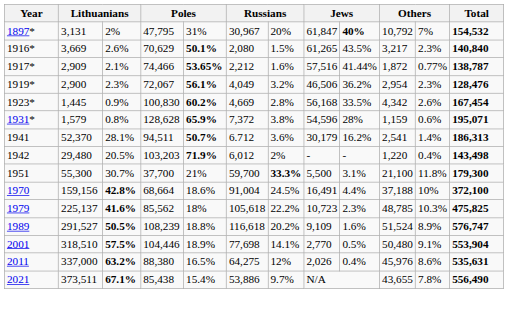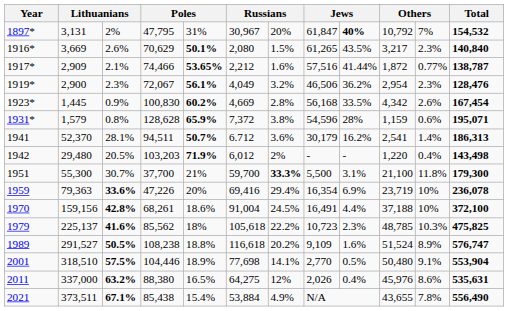 <table class="wikitable">
 <tr>
 <th scope="col" style="width:70px;">Year</th>
 <th colspan="2" scope="col" style="width:110px;">Lithuanians</th>
 <th colspan="2" scope="col" style="width:115px;">Poles</th>
 <th colspan="2" scope="col" style="width:100px;">Russians</th>
 <th colspan="2" scope="col" style="width:90px;">Jews</th>
 <th colspan="2" scope="col" style="width:90px;">Others</th>
 <th scope="col" style="width:70px;">Total</th>
 </tr>
 <tr>
 <td style="text-align:left;"><a href='#'>1897</a>*</td>
 <td>3,131</td>
 <td>2%</td>
 <td>47,795</td>
 <td>31%</td>
 <td>30,967</td>
 <td>20%</td>
 <td>61,847</td>
 <td><strong>40%</strong></td>
 <td>10,792</td>
 <td>7%</td>
 <td><strong>154,532</strong></td>
 </tr>
 <tr>
 <td style="text-align:left;">1916*</td>
 <td> 3,669</td>
 <td>2.6%</td>
 <td> 70,629</td>
 <td><strong>50.1%</strong></td>
 <td> 2,080</td>
 <td>1.5%</td>
 <td> 61,265</td>
 <td>43.5%</td>
 <td> 3,217</td>
 <td>2.3%</td>
 <td> <strong>140,840</strong></td>
 </tr>
 <tr>
 <td style="text-align:left;">1917*</td>
 <td> 2,909</td>
 <td>2.1%</td>
 <td> 74,466</td>
 <td><strong>53.65%</strong></td>
 <td> 2,212</td>
 <td>1.6%</td>
 <td> 57,516</td>
 <td>41.44%</td>
 <td> 1,872</td>
 <td>0.77%</td>
 <td> <strong>138,787</strong></td>
 </tr>
 <tr>
 <td style="text-align:left;">1919*</td>
 <td> 2,900</td>
 <td>2.3%</td>
 <td> 72,067</td>
 <td><strong>56.1%</strong></td>
 <td> 4,049</td>
 <td>3.2%</td>
 <td> 46,506</td>
 <td>36.2%</td>
 <td> 2,954</td>
 <td>2.3%</td>
 <td> <strong>128,476</strong></td>
 </tr>
 <tr>
 <td style="text-align:left;">1923*</td>
 <td> 1,445</td>
 <td>0.9%</td>
 <td> 100,830</td>
 <td><strong>60.2%</strong></td>
 <td> 4,669</td>
 <td>2.8%</td>
 <td> 56,168</td>
 <td>33.5%</td>
 <td> 4,342</td>
 <td>2.6%</td>
 <td> <strong>167,454</strong></td>
 </tr>
 <tr>
 <td style="text-align:left;"><a href='#'>1931</a>*</td>
 <td> 1,579</td>
 <td>0.8%</td>
 <td> 128,628</td>
 <td><strong>65.9%</strong></td>
 <td> 7,372</td>
 <td>3.8%</td>
 <td> 54,596</td>
 <td>28%</td>
 <td> 1,159</td>
 <td>0.6%</td>
 <td> <strong>195,071</strong></td>
 </tr>
 <tr>
 <td>1941</td>
 <td> 52,370</td>
 <td>28.1%</td>
 <td> 94,511</td>
 <td><strong>50.7%</strong></td>
 <td> 6.712</td>
 <td>3.6%</td>
 <td> 30,179</td>
 <td>16.2%</td>
 <td> 2,541</td>
 <td>1.4%</td>
 <td> <strong>186,313</strong></td>
 </tr>
 <tr>
 <td style="text-align:left;">1942</td>
 <td> 29,480</td>
 <td>20.5%</td>
 <td> 103,203</td>
 <td><strong>71.9%</strong></td>
 <td> 6,012</td>
 <td>2%</td>
 <td>-</td>
 <td>-</td>
 <td> 1,220</td>
 <td>0.4%</td>
 <td> <strong>143,498</strong></td>
 </tr>
 <tr>
 <td style="text-align:left;">1951</td>
 <td> 55,300</td>
 <td>30.7%</td>
 <td> 37,700</td>
 <td>21%</td>
 <td> 59,700</td>
 <td><strong>33.3%</strong></td>
 <td> 5,500</td>
 <td>3.1%</td>
 <td> 21,100</td>
 <td>11.8%</td>
 <td> <strong>179,300</strong></td>
 </tr>
 <tr>
+<td style="text-align:left;"><a href='#'>1959</a></td>
+<td> 79,363</td>
+<td><strong>33.6%</strong></td>
+<td> 47,226</td>
+<td>20%</td>
+<td> 69,416</td>
+<td>29.4%</td>
+<td> 16,354</td>
+<td>6.9%</td>
+<td> 23,719</td>
+<td>10%</td>
+<td> <strong>236,078</strong></td>
+</tr>
+<tr>
 <td style="text-align:left;"><a href='#'>1970</a></td>
 <td> 159,156</td>
 <td><strong>42.8%</strong></td>
-<td> 68,664</td>
+<td> 68,261</td>
 <td>18.6%</td>
 <td> 91,004</td>
 <td>24.5%</td>
 <td> 16,491</td>
 <td>4.4%</td>
 <td> 37,188</td>
 <td>10%</td>
 <td> <strong>372,100</strong></td>
 </tr>
 <tr>
 <td style="text-align:left;"><a href='#'>1979</a></td>
 <td> 225,137</td>
 <td><strong>41.6%</strong></td>
 <td> 85,562</td>
 <td>18%</td>
 <td> 105,618</td>
 <td>22.2%</td>
 <td> 10,723</td>
 <td>2.3%</td>
 <td> 48,785</td>
 <td>10.3%</td>
 <td> <strong>475,825</strong></td>
 </tr>
 <tr>
 <td style="text-align:left;"><a href='#'>1989</a></td>
 <td> 291,527</td>
 <td><strong>50.5%</strong></td>
-<td> 108,239</td>
+<td> 108,238</td>
 <td>18.8%</td>
 <td> 116,618</td>
 <td>20.2%</td>
 <td> 9,109</td>
 <td>1.6%</td>
 <td> 51,524</td>
 <td>8.9%</td>
 <td> <strong>576,747</strong></td>
 </tr>
 <tr>
 <td style="text-align:left;"><a href='#'>2001</a></td>
 <td> 318,510</td>
 <td><strong>57.5%</strong></td>
 <td> 104,446</td>
 <td>18.9%</td>
 <td> 77,698</td>
 <td>14.1%</td>
 <td> 2,770</td>
 <td>0.5%</td>
 <td> 50,480</td>
 <td>9.1%</td>
 <td> <strong>553,904</strong></td>
 </tr>
 <tr>
 <td style="text-align:left;"><a href='#'>2011</a></td>
 <td> 337,000</td>
 <td><strong>63.2%</strong></td>
 <td> 88,380</td>
 <td>16.5%</td>
 <td> 64,275</td>
 <td>12%</td>
 <td> 2,026</td>
 <td>0.4%</td>
 <td> 45,976</td>
 <td>8.6%</td>
 <td> <strong>535,631</strong></td>
 </tr>
 <tr>
 <td style="text-align:left;"><a href='#'>2021</a></td>
 <td> 373,511</td>
 <td><strong>67.1%</strong></td>
 <td> 85,438</td>
 <td>15.4%</td>
-<td> 53,886</td>
-<td>9.7%</td>
+<td> 53,884</td>
+<td>4.9%</td>
 <td colspan="2">N/A</td>
 <td> 43,655</td>
 <td>7.8%</td>
 <td> <strong>556,490</strong></td>
 </tr>
 </table>
